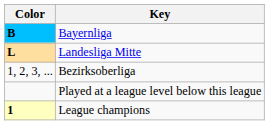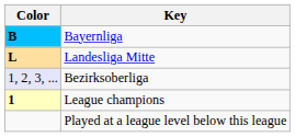 <table class="wikitable" align="center">
 <tr>
 <th>Color</th>
 <th>Key</th>
 </tr>
 <tr>
 <td style="background:#00BFFF"><strong>B</strong></td>
 <td><a href='#'>Bayernliga</a></td>
 </tr>
 <tr>
 <td style="background:#ffdf9f"><strong>L</strong></td>
 <td><a href='#'>Landesliga Mitte</a></td>
 </tr>
 <tr>
-<td>1, 2, 3, ...</td>
+<td style="background: lavender;">1, 2, 3, ...</td>
 <td>Bezirksoberliga</td>
+</tr>
+<tr>
+<td style="background:#ffffbf"><strong>1</strong></td>
+<td>League champions</td>
 </tr>
 <tr>
 <td></td>
 <td>Played at a league level below this league</td>
 </tr>
-<tr>
-<td style="background:#ffffbf"><strong>1</strong></td>
-<td>League champions</td>
-</tr>
 </table>
